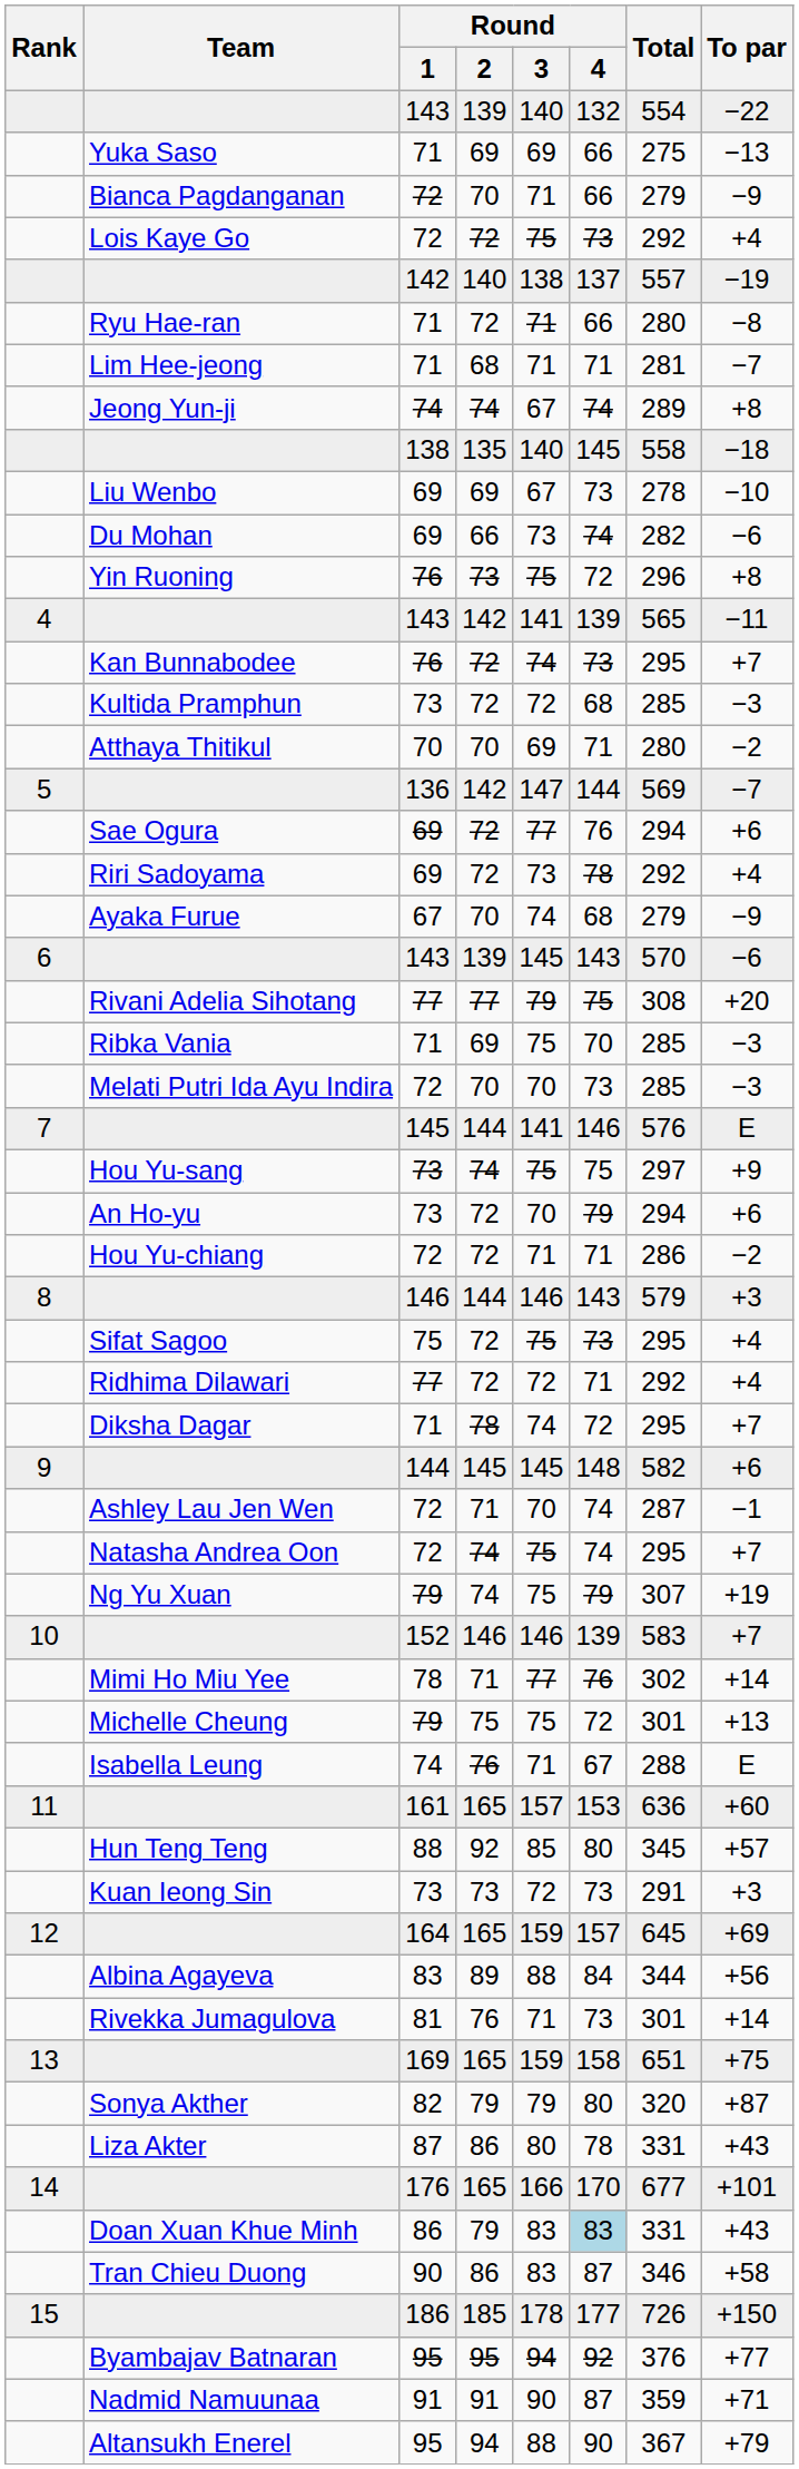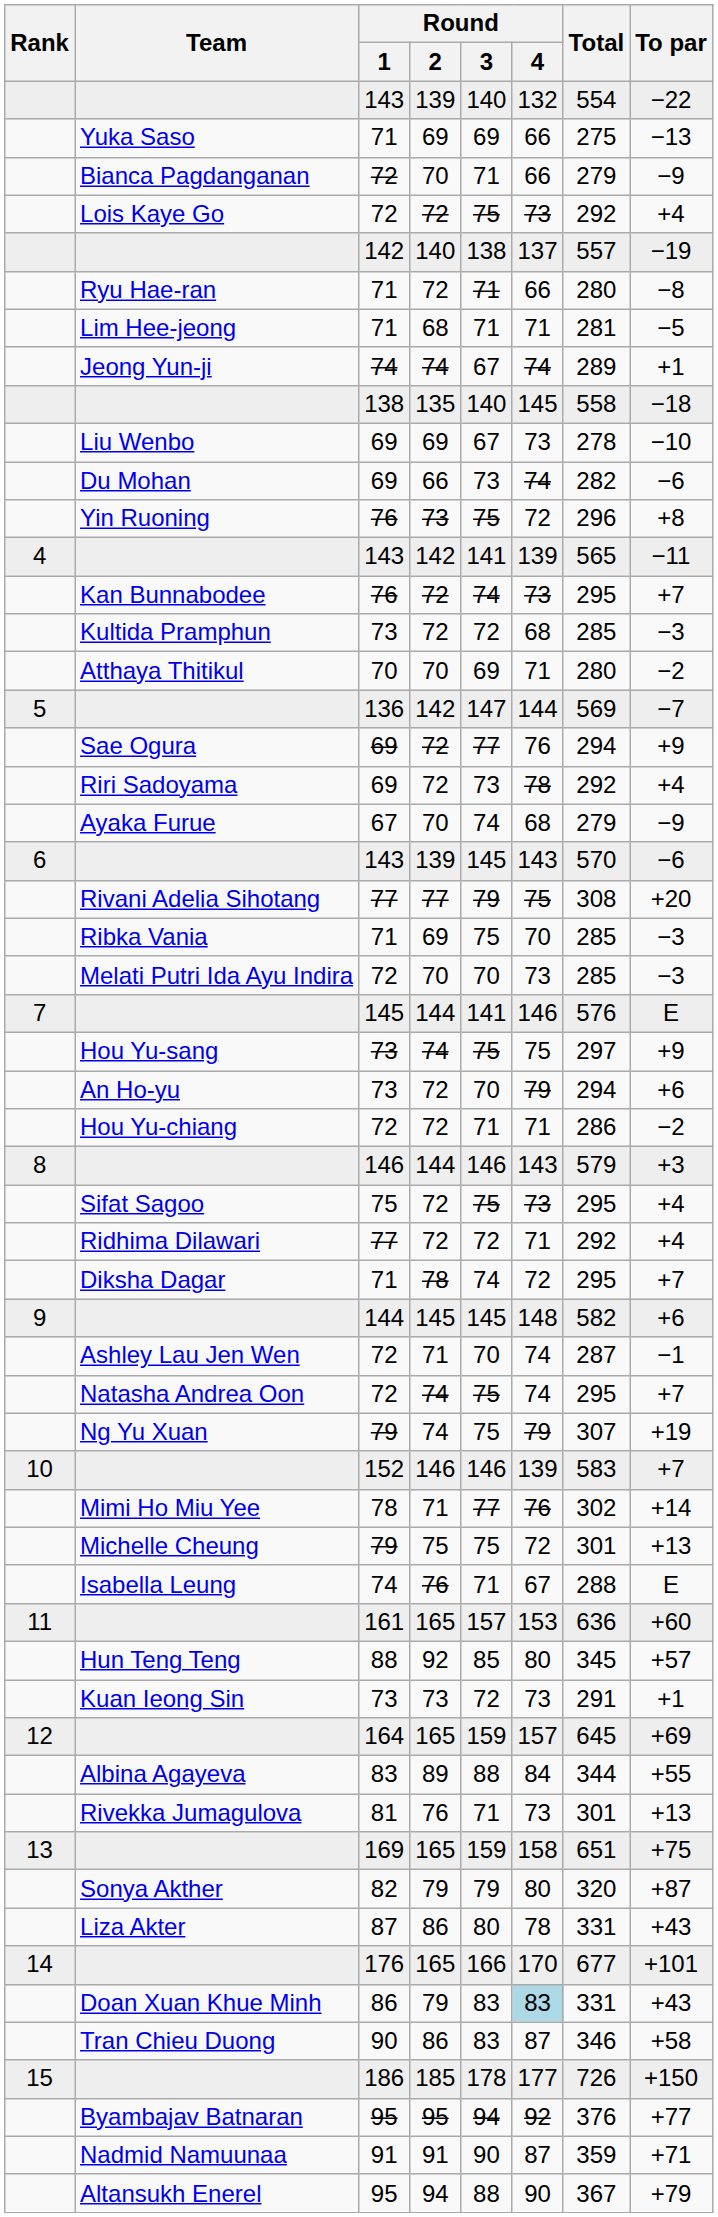 <table class=wikitable style="text-align:center">
 <tr>
 <th rowspan="2">Rank</th>
 <th rowspan="2">Team</th>
 <th colspan="4">Round</th>
 <th rowspan="2">Total</th>
 <th rowspan="2">To par</th>
 </tr>
 <tr>
 <th>1</th>
 <th>2</th>
 <th>3</th>
 <th>4</th>
 </tr>
 <tr style="background:#eeeeee;">
 <td></td>
 <td align=left></td>
 <td>143</td>
 <td>139</td>
 <td>140</td>
 <td>132</td>
 <td>554</td>
 <td>−22</td>
 </tr>
 <tr>
 <td></td>
 <td align=left><a href='#'>Yuka Saso</a></td>
 <td>71</td>
 <td>69</td>
 <td>69</td>
 <td>66</td>
 <td>275</td>
 <td>−13</td>
 </tr>
 <tr>
 <td></td>
 <td align=left><a href='#'>Bianca Pagdanganan</a></td>
 <td><s>72</s></td>
 <td>70</td>
 <td>71</td>
 <td>66</td>
 <td>279</td>
 <td>−9</td>
 </tr>
 <tr>
 <td></td>
 <td align=left><a href='#'>Lois Kaye Go</a></td>
 <td>72</td>
 <td><s>72</s></td>
 <td><s>75</s></td>
 <td><s>73</s></td>
 <td>292</td>
 <td>+4</td>
 </tr>
 <tr style="background:#eeeeee;">
 <td></td>
 <td align=left></td>
 <td>142</td>
 <td>140</td>
 <td>138</td>
 <td>137</td>
 <td>557</td>
 <td>−19</td>
 </tr>
 <tr>
 <td></td>
 <td align=left><a href='#'>Ryu Hae-ran</a></td>
 <td>71</td>
 <td>72</td>
 <td><s>71</s></td>
 <td>66</td>
 <td>280</td>
 <td>−8</td>
 </tr>
 <tr>
 <td></td>
 <td align=left><a href='#'>Lim Hee-jeong</a></td>
 <td>71</td>
 <td>68</td>
 <td>71</td>
 <td>71</td>
 <td>281</td>
-<td>−7</td>
+<td>−5</td>
 </tr>
 <tr>
 <td></td>
 <td align=left><a href='#'>Jeong Yun-ji</a></td>
 <td><s>74</s></td>
 <td><s>74</s></td>
 <td>67</td>
 <td><s>74</s></td>
 <td>289</td>
-<td>+8</td>
+<td>+1</td>
 </tr>
 <tr style="background:#eeeeee;">
 <td></td>
 <td align=left></td>
 <td>138</td>
 <td>135</td>
 <td>140</td>
 <td>145</td>
 <td>558</td>
 <td>−18</td>
 </tr>
 <tr>
 <td></td>
 <td align=left><a href='#'>Liu Wenbo</a></td>
 <td>69</td>
 <td>69</td>
 <td>67</td>
 <td>73</td>
 <td>278</td>
 <td>−10</td>
 </tr>
 <tr>
 <td></td>
 <td align=left><a href='#'>Du Mohan</a></td>
 <td>69</td>
 <td>66</td>
 <td>73</td>
 <td><s>74</s></td>
 <td>282</td>
 <td>−6</td>
 </tr>
 <tr>
 <td></td>
 <td align=left><a href='#'>Yin Ruoning</a></td>
 <td><s>76</s></td>
 <td><s>73</s></td>
 <td><s>75</s></td>
 <td>72</td>
 <td>296</td>
 <td>+8</td>
 </tr>
 <tr style="background:#eeeeee;">
 <td>4</td>
 <td align=left></td>
 <td>143</td>
 <td>142</td>
 <td>141</td>
 <td>139</td>
 <td>565</td>
 <td>−11</td>
 </tr>
 <tr>
 <td></td>
 <td align=left><a href='#'>Kan Bunnabodee</a></td>
 <td><s>76</s></td>
 <td><s>72</s></td>
 <td><s>74</s></td>
 <td><s>73</s></td>
 <td>295</td>
 <td>+7</td>
 </tr>
 <tr>
 <td></td>
 <td align=left><a href='#'>Kultida Pramphun</a></td>
 <td>73</td>
 <td>72</td>
 <td>72</td>
 <td>68</td>
 <td>285</td>
 <td>−3</td>
 </tr>
 <tr>
 <td></td>
 <td align=left><a href='#'>Atthaya Thitikul</a></td>
 <td>70</td>
 <td>70</td>
 <td>69</td>
 <td>71</td>
 <td>280</td>
 <td>−2</td>
 </tr>
 <tr style="background:#eeeeee;">
 <td>5</td>
 <td align=left></td>
 <td>136</td>
 <td>142</td>
 <td>147</td>
 <td>144</td>
 <td>569</td>
 <td>−7</td>
 </tr>
 <tr>
 <td></td>
 <td align=left><a href='#'>Sae Ogura</a></td>
 <td><s>69</s></td>
 <td><s>72</s></td>
 <td><s>77</s></td>
 <td>76</td>
 <td>294</td>
-<td>+6</td>
+<td>+9</td>
 </tr>
 <tr>
 <td></td>
 <td align=left><a href='#'>Riri Sadoyama</a></td>
 <td>69</td>
 <td>72</td>
 <td>73</td>
 <td><s>78</s></td>
 <td>292</td>
 <td>+4</td>
 </tr>
 <tr>
 <td></td>
 <td align=left><a href='#'>Ayaka Furue</a></td>
 <td>67</td>
 <td>70</td>
 <td>74</td>
 <td>68</td>
 <td>279</td>
 <td>−9</td>
 </tr>
 <tr style="background:#eeeeee;">
 <td>6</td>
 <td align=left></td>
 <td>143</td>
 <td>139</td>
 <td>145</td>
 <td>143</td>
 <td>570</td>
 <td>−6</td>
 </tr>
 <tr>
 <td></td>
 <td align=left><a href='#'>Rivani Adelia Sihotang</a></td>
 <td><s>77</s></td>
 <td><s>77</s></td>
 <td><s>79</s></td>
 <td><s> 75 </s></td>
 <td>308</td>
 <td>+20</td>
 </tr>
 <tr>
 <td></td>
 <td align=left><a href='#'>Ribka Vania</a></td>
 <td>71</td>
 <td>69</td>
 <td>75</td>
 <td>70</td>
 <td>285</td>
 <td>−3</td>
 </tr>
 <tr>
 <td></td>
 <td align=left><a href='#'>Melati Putri Ida Ayu Indira</a></td>
 <td>72</td>
 <td>70</td>
 <td>70</td>
 <td>73</td>
 <td>285</td>
 <td>−3</td>
 </tr>
 <tr style="background:#eeeeee;">
 <td>7</td>
 <td align=left></td>
 <td>145</td>
 <td>144</td>
 <td>141</td>
 <td>146</td>
 <td>576</td>
 <td>E</td>
 </tr>
 <tr>
 <td></td>
 <td align=left><a href='#'>Hou Yu-sang</a></td>
 <td><s>73</s></td>
 <td><s>74</s></td>
 <td><s>75</s></td>
 <td>75</td>
 <td>297</td>
 <td>+9</td>
 </tr>
 <tr>
 <td></td>
 <td align=left><a href='#'>An Ho-yu</a></td>
 <td>73</td>
 <td>72</td>
 <td>70</td>
 <td><s>79</s></td>
 <td>294</td>
 <td>+6</td>
 </tr>
 <tr>
 <td></td>
 <td align=left><a href='#'>Hou Yu-chiang</a></td>
 <td>72</td>
 <td>72</td>
 <td>71</td>
 <td>71</td>
 <td>286</td>
 <td>−2</td>
 </tr>
 <tr style="background:#eeeeee;">
 <td>8</td>
 <td align=left></td>
 <td>146</td>
 <td>144</td>
 <td>146</td>
 <td>143</td>
 <td>579</td>
 <td>+3</td>
 </tr>
 <tr>
 <td></td>
 <td align=left><a href='#'>Sifat Sagoo</a></td>
 <td>75</td>
 <td>72</td>
 <td><s>75</s></td>
 <td><s>73</s></td>
 <td>295</td>
 <td>+4</td>
 </tr>
 <tr>
 <td></td>
 <td align=left><a href='#'>Ridhima Dilawari</a></td>
 <td><s>77</s></td>
 <td>72</td>
 <td>72</td>
 <td>71</td>
 <td>292</td>
 <td>+4</td>
 </tr>
 <tr>
 <td></td>
 <td align=left><a href='#'>Diksha Dagar</a></td>
 <td>71</td>
 <td><s>78</s></td>
 <td>74</td>
 <td>72</td>
 <td>295</td>
 <td>+7</td>
 </tr>
 <tr style="background:#eeeeee;">
 <td>9</td>
 <td align=left></td>
 <td>144</td>
 <td>145</td>
 <td>145</td>
 <td>148</td>
 <td>582</td>
 <td>+6</td>
 </tr>
 <tr>
 <td></td>
 <td align=left><a href='#'>Ashley Lau Jen Wen</a></td>
 <td>72</td>
 <td>71</td>
 <td>70</td>
 <td>74</td>
 <td>287</td>
 <td>−1</td>
 </tr>
 <tr>
 <td></td>
 <td align=left><a href='#'>Natasha Andrea Oon</a></td>
 <td>72</td>
 <td><s>74</s></td>
 <td><s>75</s></td>
 <td>74</td>
 <td>295</td>
 <td>+7</td>
 </tr>
 <tr>
 <td></td>
 <td align=left><a href='#'>Ng Yu Xuan</a></td>
 <td><s>79</s></td>
 <td>74</td>
 <td>75</td>
 <td><s>79</s></td>
 <td>307</td>
 <td>+19</td>
 </tr>
 <tr style="background:#eeeeee;">
 <td>10</td>
 <td align=left></td>
 <td>152</td>
 <td>146</td>
 <td>146</td>
 <td>139</td>
 <td>583</td>
 <td>+7</td>
 </tr>
 <tr>
 <td></td>
 <td align=left><a href='#'>Mimi Ho Miu Yee</a></td>
 <td>78</td>
 <td>71</td>
 <td><s>77</s></td>
 <td><s>76</s></td>
 <td>302</td>
 <td>+14</td>
 </tr>
 <tr>
 <td></td>
 <td align=left><a href='#'>Michelle Cheung</a></td>
 <td><s>79</s></td>
 <td>75</td>
 <td>75</td>
 <td>72</td>
 <td>301</td>
 <td>+13</td>
 </tr>
 <tr>
 <td></td>
 <td align=left><a href='#'>Isabella Leung</a></td>
 <td>74</td>
 <td><s>76</s></td>
 <td>71</td>
 <td>67</td>
 <td>288</td>
 <td>E</td>
 </tr>
 <tr style="background:#eeeeee;">
 <td>11</td>
 <td align=left></td>
 <td>161</td>
 <td>165</td>
 <td>157</td>
 <td>153</td>
 <td>636</td>
 <td>+60</td>
 </tr>
 <tr>
 <td></td>
 <td align=left><a href='#'>Hun Teng Teng</a></td>
 <td>88</td>
 <td>92</td>
 <td>85</td>
 <td>80</td>
 <td>345</td>
 <td>+57</td>
 </tr>
 <tr>
 <td></td>
 <td align=left><a href='#'>Kuan Ieong Sin</a></td>
 <td>73</td>
 <td>73</td>
 <td>72</td>
 <td>73</td>
 <td>291</td>
-<td>+3</td>
+<td>+1</td>
 </tr>
 <tr style="background:#eeeeee;">
 <td>12</td>
 <td align=left></td>
 <td>164</td>
 <td>165</td>
 <td>159</td>
 <td>157</td>
 <td>645</td>
 <td>+69</td>
 </tr>
 <tr>
 <td></td>
 <td align=left><a href='#'>Albina Agayeva</a></td>
 <td>83</td>
 <td>89</td>
 <td>88</td>
 <td>84</td>
 <td>344</td>
-<td>+56</td>
+<td>+55</td>
 </tr>
 <tr>
 <td></td>
 <td align=left><a href='#'>Rivekka Jumagulova</a></td>
 <td>81</td>
 <td>76</td>
 <td>71</td>
 <td>73</td>
 <td>301</td>
-<td>+14</td>
+<td>+13</td>
 </tr>
 <tr style="background:#eeeeee;">
 <td>13</td>
 <td align=left></td>
 <td>169</td>
 <td>165</td>
 <td>159</td>
 <td>158</td>
 <td>651</td>
 <td>+75</td>
 </tr>
 <tr>
 <td></td>
 <td align=left><a href='#'>Sonya Akther</a></td>
 <td>82</td>
 <td>79</td>
 <td>79</td>
 <td>80</td>
 <td>320</td>
 <td>+87</td>
 </tr>
 <tr>
 <td></td>
 <td align=left><a href='#'>Liza Akter</a></td>
 <td>87</td>
 <td>86</td>
 <td>80</td>
 <td>78</td>
 <td>331</td>
 <td>+43</td>
 </tr>
 <tr style="background:#eeeeee;">
 <td>14</td>
 <td align=left></td>
 <td>176</td>
 <td>165</td>
 <td>166</td>
 <td>170</td>
 <td>677</td>
 <td>+101</td>
 </tr>
 <tr>
 <td></td>
 <td align=left><a href='#'>Doan Xuan Khue Minh</a></td>
 <td>86</td>
 <td>79</td>
 <td>83</td>
 <td style="background: lightblue;">83</td>
 <td>331</td>
 <td>+43</td>
 </tr>
 <tr>
 <td></td>
 <td align=left><a href='#'>Tran Chieu Duong</a></td>
 <td>90</td>
 <td>86</td>
 <td>83</td>
 <td>87</td>
 <td>346</td>
 <td>+58</td>
 </tr>
 <tr style="background:#eeeeee;">
 <td>15</td>
 <td align=left></td>
 <td>186</td>
 <td>185</td>
 <td>178</td>
 <td>177</td>
 <td>726</td>
 <td>+150</td>
 </tr>
 <tr>
 <td></td>
 <td align=left><a href='#'>Byambajav Batnaran</a></td>
 <td><s>95</s></td>
 <td><s>95</s></td>
 <td><s>94</s></td>
 <td><s>92</s></td>
 <td>376</td>
 <td>+77</td>
 </tr>
 <tr>
 <td></td>
 <td align=left><a href='#'>Nadmid Namuunaa</a></td>
 <td>91</td>
 <td>91</td>
 <td>90</td>
 <td>87</td>
 <td>359</td>
 <td>+71</td>
 </tr>
 <tr>
 <td></td>
 <td align=left><a href='#'>Altansukh Enerel</a></td>
 <td>95</td>
 <td>94</td>
 <td>88</td>
 <td>90</td>
 <td>367</td>
 <td>+79</td>
 </tr>
 </table>
